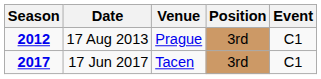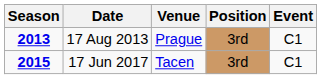 <table class="wikitable" style="text-align:center; font-size:95%;">
 <tr>
 <th>Season</th>
 <th>Date</th>
 <th>Venue</th>
 <th>Position</th>
 <th>Event</th>
 </tr>
 <tr>
-<td><strong><a href='#'>2012</a></strong></td>
+<td><strong><a href='#'>2013</a></strong></td>
 <td align=right>17 Aug 2013</td>
 <td align=left><a href='#'>Prague</a></td>
 <td bgcolor=cc9966>3rd</td>
 <td>C1</td>
 </tr>
 <tr>
-<td><strong><a href='#'>2017</a></strong></td>
+<td><strong><a href='#'>2015</a></strong></td>
 <td align=right>17 Jun 2017</td>
 <td align=left><a href='#'>Tacen</a></td>
 <td bgcolor=cc9966>3rd</td>
 <td>C1</td>
 </tr>
 </table>
